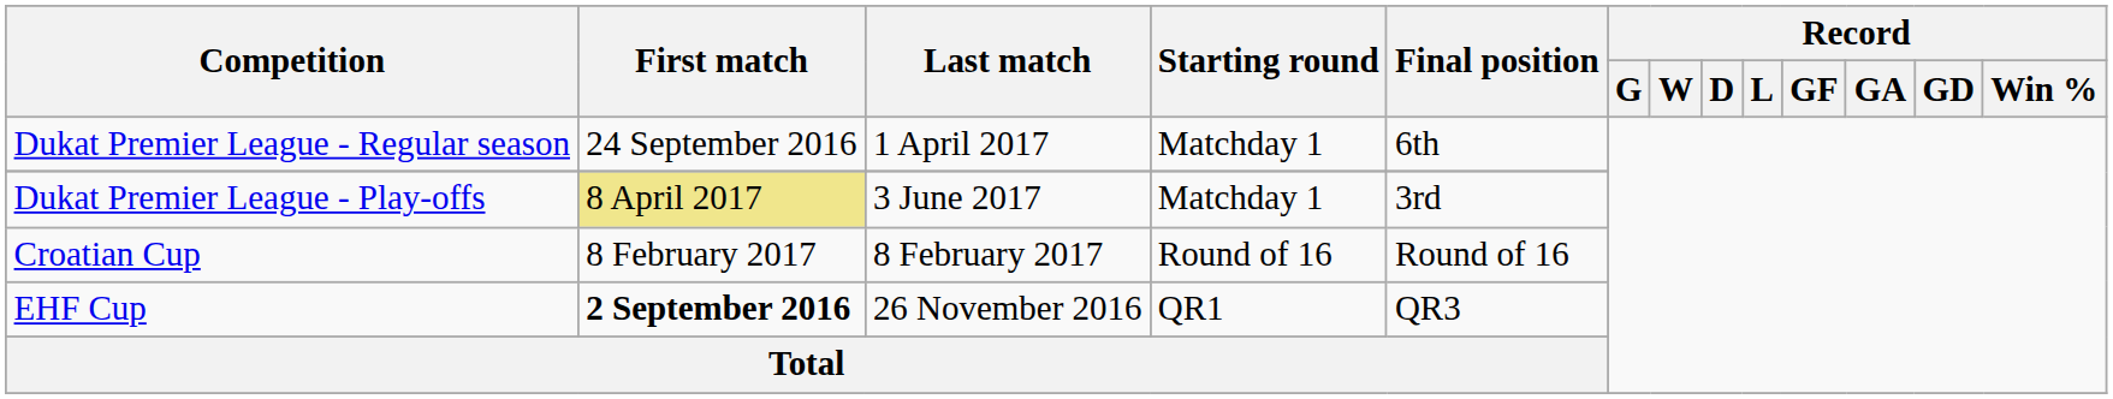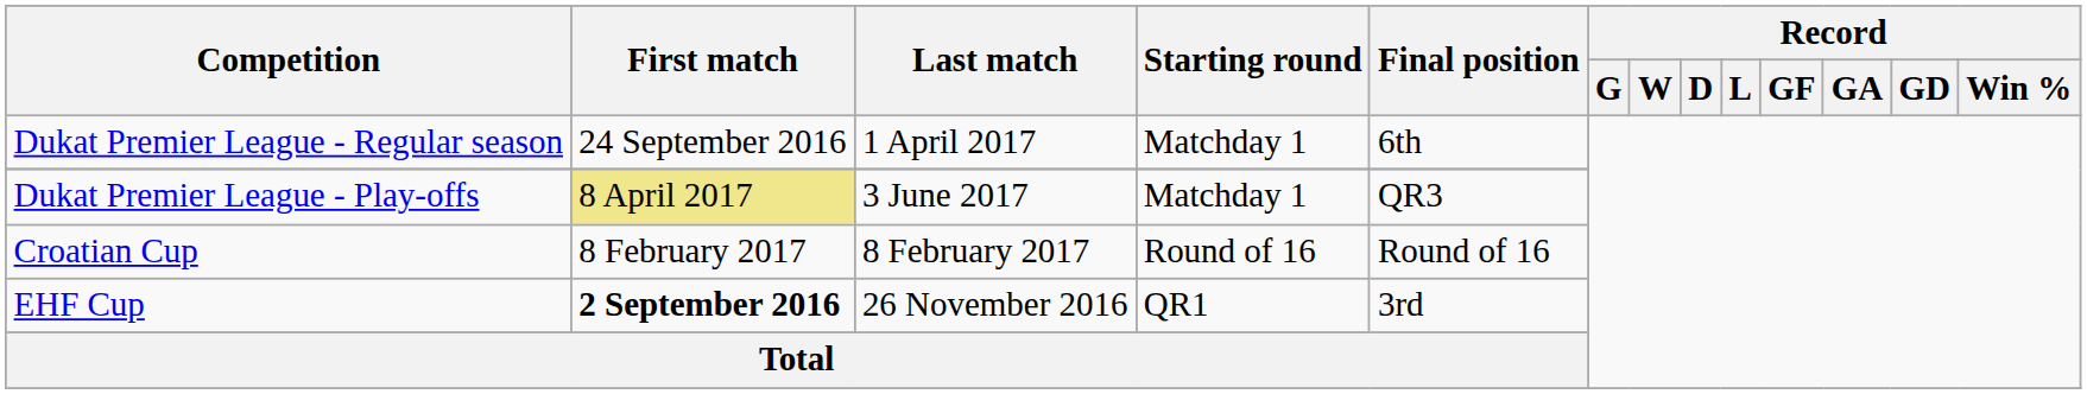 <table class="wikitable" style="text-align: center">
 <tr>
 <th rowspan="2">Competition</th>
 <th rowspan="2">First match</th>
 <th rowspan="2">Last match</th>
 <th rowspan="2">Starting round</th>
 <th rowspan="2">Final position</th>
 <th colspan="8">Record</th>
 </tr>
 <tr>
 <th>G</th>
 <th>W</th>
 <th>D</th>
 <th>L</th>
 <th>GF</th>
 <th>GA</th>
 <th>GD</th>
 <th>Win %</th>
 </tr>
 <tr>
 <td align=left><a href='#'>Dukat Premier League - Regular season</a></td>
 <td align=left>24 September 2016</td>
 <td align=left>1 April 2017</td>
 <td align=left>Matchday 1</td>
 <td align=left>6th<br></td>
 </tr>
 <tr>
 </tr>
 <tr>
 <td align=left><a href='#'>Dukat Premier League - Play-offs</a></td>
 <td align=left style="background: khaki;">8 April 2017</td>
 <td align=left>3 June 2017</td>
 <td align=left>Matchday 1</td>
-<td align=left>3rd<br></td>
+<td align=left>QR3<br></td>
 </tr>
 <tr>
 <td align=left><a href='#'>Croatian Cup</a></td>
 <td align=left>8 February 2017</td>
 <td align=left>8 February 2017</td>
 <td align=left>Round of 16</td>
 <td align=left>Round of 16<br></td>
 </tr>
 <tr>
 <td align=left><a href='#'>EHF Cup</a></td>
 <td align=left><strong>2 September 2016</strong></td>
 <td align=left>26 November 2016</td>
 <td align=left>QR1</td>
-<td align=left>QR3<br></td>
+<td align=left>3rd<br></td>
 </tr>
 <tr>
 <th colspan="5">Total<br></th>
 </tr>
 </table>
